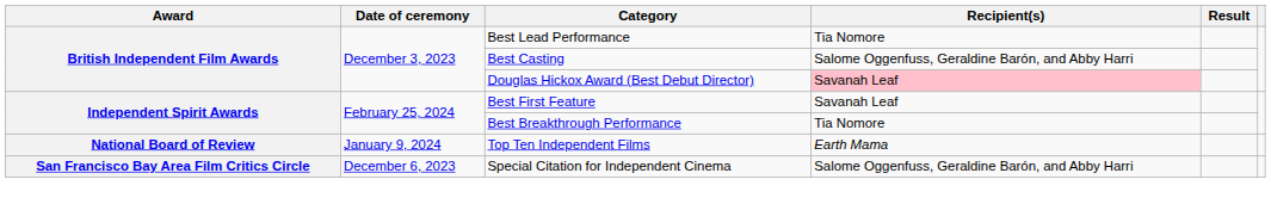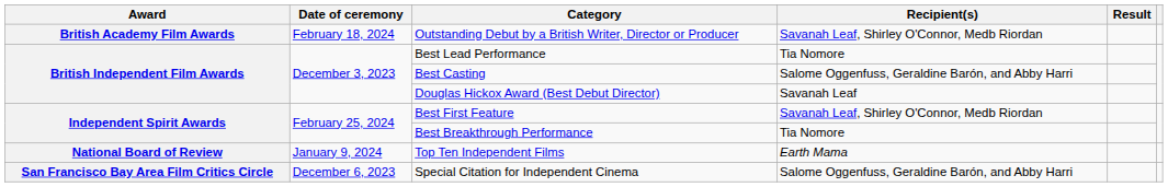 <table class="wikitable sortable plainrowheaders" style="width: 75%">
 <tr>
 <th scope="col">Award</th>
 <th scope="col" data-sort-type="date">Date of ceremony</th>
 <th scope="col">Category</th>
 <th scope="col">Recipient(s)</th>
 <th scope="col">Result</th>
 <th scope="col" class="unsortable"></th>
+</tr>
+<tr>
+<th scope="row"><a href='#'>British Academy Film Awards</a></th>
+<td><a href='#'>February 18, 2024</a></td>
+<td><a href='#'>Outstanding Debut by a British Writer, Director or Producer</a></td>
+<td><a href='#'>Savanah Leaf</a>, Shirley O'Connor, Medb Riordan</td>
+<td></td>
+<td></td>
 </tr>
 <tr>
 <th scope="row" rowspan=3><a href='#'>British Independent Film Awards</a></th>
 <td rowspan=3><a href='#'>December 3, 2023</a></td>
 <td>Best Lead Performance</td>
 <td>Tia Nomore</td>
 <td></td>
 <td rowspan=3></td>
 </tr>
 <tr>
 <td><a href='#'>Best Casting</a></td>
 <td>Salome Oggenfuss, Geraldine Barón, and Abby Harri</td>
 <td></td>
 </tr>
 <tr>
 <td><a href='#'>Douglas Hickox Award (Best Debut Director)</a></td>
-<td style="background: pink;">Savanah Leaf</td>
+<td>Savanah Leaf</td>
 <td></td>
 </tr>
 <tr>
 <th scope="row" rowspan=2><a href='#'>Independent Spirit Awards</a></th>
 <td rowspan=2><a href='#'>February 25, 2024</a></td>
 <td><a href='#'>Best First Feature</a></td>
-<td>Savanah Leaf</td>
+<td><a href='#'>Savanah Leaf</a>, Shirley O'Connor, Medb Riordan</td>
 <td></td>
 <td rowspan=2></td>
 </tr>
 <tr>
 <td><a href='#'>Best Breakthrough Performance</a></td>
 <td>Tia Nomore</td>
 <td></td>
 </tr>
 <tr>
 <th scope="row"><a href='#'>National Board of Review</a></th>
 <td><a href='#'>January 9, 2024</a></td>
 <td><a href='#'>Top Ten Independent Films</a></td>
 <td><em>Earth Mama</em></td>
 <td></td>
 <td></td>
 </tr>
 <tr>
 <th scope="row"><a href='#'>San Francisco Bay Area Film Critics Circle</a></th>
 <td><a href='#'>December 6, 2023</a></td>
 <td>Special Citation for Independent Cinema</td>
 <td>Salome Oggenfuss, Geraldine Barón, and Abby Harri</td>
 <td></td>
 <td></td>
 </tr>
 </table>
